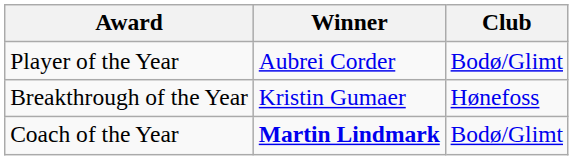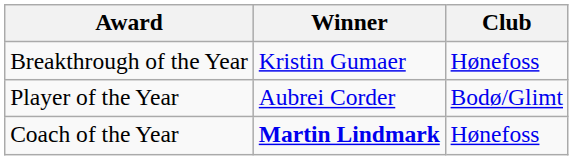 <table class="wikitable">
 <tr>
 <th>Award</th>
 <th>Winner</th>
 <th>Club</th>
 </tr>
 <tr>
+<td>Breakthrough of the Year</td>
+<td> <a href='#'>Kristin Gumaer</a></td>
+<td><a href='#'>Hønefoss</a></td>
+</tr>
+<tr>
 <td>Player of the Year</td>
 <td> <a href='#'>Aubrei Corder</a></td>
 <td><a href='#'>Bodø/Glimt</a></td>
 </tr>
 <tr>
-<td>Breakthrough of the Year</td>
-<td> <a href='#'>Kristin Gumaer</a></td>
+<td>Coach of the Year</td>
+<td><strong> <a href='#'>Martin Lindmark</a></strong></td>
 <td><a href='#'>Hønefoss</a></td>
 </tr>
-<tr>
-<td>Coach of the Year</td>
-<td><strong> <a href='#'>Martin Lindmark</a></strong></td>
-<td><a href='#'>Bodø/Glimt</a></td>
-</tr>
 </table>
